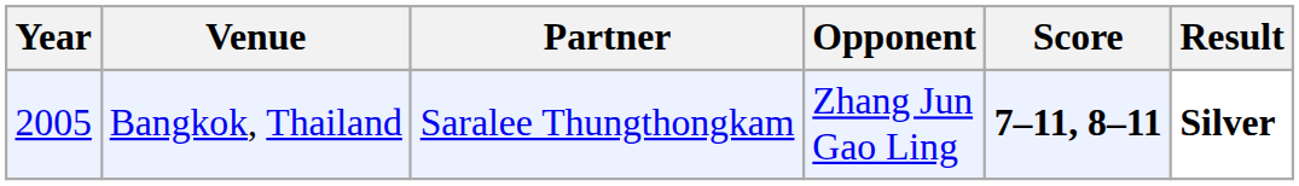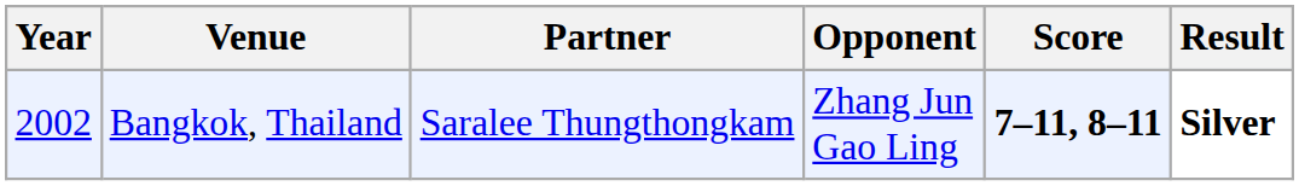 <table class="sortable wikitable" style="font-size: 90%;">
 <tr>
 <th>Year</th>
 <th>Venue</th>
 <th>Partner</th>
 <th>Opponent</th>
 <th>Score</th>
 <th>Result</th>
 </tr>
 <tr style="background:#ECF2FF">
-<td align="center"><a href='#'>2005</a></td>
+<td align="center"><a href='#'>2002</a></td>
 <td align="left"><a href='#'>Bangkok</a>, <a href='#'>Thailand</a></td>
 <td align="left"> <a href='#'>Saralee Thungthongkam</a></td>
 <td align="left"> <a href='#'>Zhang Jun</a> <br>  <a href='#'>Gao Ling</a></td>
 <td align="left"><strong>7–11, 8–11</strong></td>
 <td style="text-align:left; background:white"> <strong>Silver</strong></td>
 </tr>
 </table>
